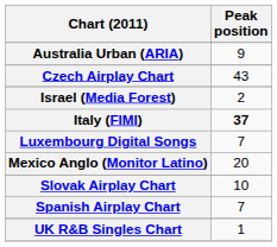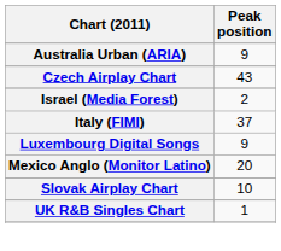 <table class="wikitable sortable plainrowheaders">
 <tr>
 <th scope="col">Chart (2011)</th>
 <th scope="col">Peak<br>position</th>
 </tr>
 <tr>
 </tr>
 <tr>
 <th scope="row">Australia Urban (<a href='#'>ARIA</a>)</th>
 <td style="text-align:center;">9</td>
 </tr>
 <tr>
 </tr>
 <tr>
 </tr>
 <tr>
 </tr>
 <tr>
 </tr>
 <tr>
 <th scope="row"><a href='#'>Czech Airplay Chart</a></th>
 <td style="text-align:center;">43</td>
 </tr>
 <tr>
 </tr>
 <tr>
 </tr>
 <tr>
 </tr>
 <tr>
 </tr>
 <tr>
 </tr>
 <tr>
 <th scope="row">Israel (<a href='#'>Media Forest</a>)</th>
 <td style="text-align:center;">2</td>
 </tr>
 <tr>
 <th scope="row">Italy (<a href='#'>FIMI</a>)</th>
-<td style="text-align:center;"><strong>37</strong></td>
+<td style="text-align:center;">37</td>
 </tr>
 <tr>
 <th scope="row"><a href='#'>Luxembourg Digital Songs</a></th>
-<td style="text-align:center;">7</td>
+<td style="text-align:center;">9</td>
 </tr>
 <tr>
 <th scope="row">Mexico Anglo (<a href='#'>Monitor Latino</a>)</th>
 <td style="text-align:center;">20</td>
 </tr>
 <tr>
 </tr>
 <tr>
 </tr>
 <tr>
 </tr>
 <tr>
 </tr>
 <tr>
 <th scope="row"><a href='#'>Slovak Airplay Chart</a></th>
 <td style="text-align:center;">10</td>
-</tr>
-<tr>
-<th scope="row"><a href='#'>Spanish Airplay Chart</a></th>
-<td style="text-align:center;">7</td>
 </tr>
 <tr>
 </tr>
 <tr>
 </tr>
 <tr>
 </tr>
 <tr>
 <th scope="row"><a href='#'>UK R&B Singles Chart</a></th>
 <td style="text-align:center;">1</td>
 </tr>
 <tr>
 </tr>
 <tr>
 </tr>
 <tr>
 </tr>
 <tr>
 </tr>
 <tr>
 </tr>
 </table>
